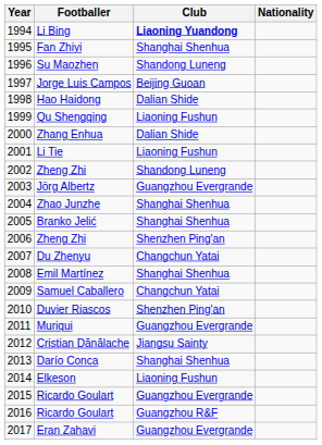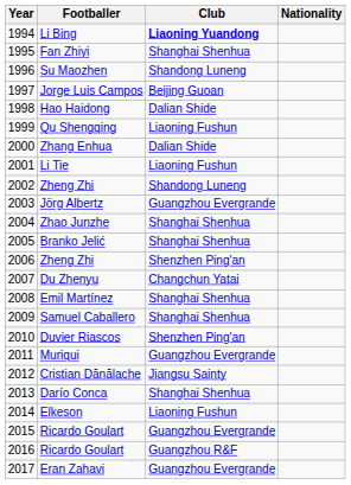 <table class="wikitable">
 <tr>
 <th>Year</th>
 <th>Footballer</th>
 <th>Club</th>
 <th>Nationality</th>
 </tr>
 <tr>
 <td>1994</td>
 <td><a href='#'>Li Bing</a></td>
 <td><strong><a href='#'>Liaoning Yuandong</a></strong></td>
 <td></td>
 </tr>
 <tr>
 <td>1995</td>
 <td><a href='#'>Fan Zhiyi</a></td>
 <td><a href='#'>Shanghai Shenhua</a></td>
 <td></td>
 </tr>
 <tr>
 <td>1996</td>
 <td><a href='#'>Su Maozhen</a></td>
 <td><a href='#'>Shandong Luneng</a></td>
 <td></td>
 </tr>
 <tr>
 <td>1997</td>
 <td><a href='#'>Jorge Luis Campos</a></td>
 <td><a href='#'>Beijing Guoan</a></td>
 <td></td>
 </tr>
 <tr>
 <td>1998</td>
 <td><a href='#'>Hao Haidong</a></td>
 <td><a href='#'>Dalian Shide</a></td>
 <td></td>
 </tr>
 <tr>
 <td>1999</td>
 <td><a href='#'>Qu Shengqing</a></td>
 <td><a href='#'>Liaoning Fushun</a></td>
 <td></td>
 </tr>
 <tr>
 <td>2000</td>
 <td><a href='#'>Zhang Enhua</a></td>
 <td><a href='#'>Dalian Shide</a></td>
 <td></td>
 </tr>
 <tr>
 <td>2001</td>
 <td><a href='#'>Li Tie</a></td>
 <td><a href='#'>Liaoning Fushun</a></td>
 <td></td>
 </tr>
 <tr>
 <td>2002</td>
 <td><a href='#'>Zheng Zhi</a></td>
 <td><a href='#'>Shandong Luneng</a></td>
 <td></td>
 </tr>
 <tr>
 <td>2003</td>
 <td><a href='#'>Jörg Albertz</a></td>
 <td><a href='#'>Guangzhou Evergrande</a></td>
 <td></td>
 </tr>
 <tr>
 <td>2004</td>
 <td><a href='#'>Zhao Junzhe</a></td>
 <td><a href='#'>Shanghai Shenhua</a></td>
 <td></td>
 </tr>
 <tr>
 <td>2005</td>
 <td><a href='#'>Branko Jelić</a></td>
 <td><a href='#'>Shanghai Shenhua</a></td>
 <td></td>
 </tr>
 <tr>
 <td>2006</td>
 <td><a href='#'>Zheng Zhi</a></td>
 <td><a href='#'>Shenzhen Ping'an</a></td>
 <td></td>
 </tr>
 <tr>
 <td>2007</td>
 <td><a href='#'>Du Zhenyu</a></td>
 <td><a href='#'>Changchun Yatai</a></td>
 <td></td>
 </tr>
 <tr>
 <td>2008</td>
 <td><a href='#'>Emil Martínez</a></td>
 <td><a href='#'>Shanghai Shenhua</a></td>
 <td></td>
 </tr>
 <tr>
 <td>2009</td>
 <td><a href='#'>Samuel Caballero</a></td>
-<td><a href='#'>Changchun Yatai</a></td>
+<td><a href='#'>Shanghai Shenhua</a></td>
 <td></td>
 </tr>
 <tr>
 <td>2010</td>
 <td><a href='#'>Duvier Riascos</a></td>
 <td><a href='#'>Shenzhen Ping'an</a></td>
 <td></td>
 </tr>
 <tr>
 <td>2011</td>
 <td><a href='#'>Muriqui</a></td>
 <td><a href='#'>Guangzhou Evergrande</a></td>
 <td></td>
 </tr>
 <tr>
 <td>2012</td>
 <td><a href='#'>Cristian Dănălache</a></td>
 <td><a href='#'>Jiangsu Sainty</a></td>
 <td></td>
 </tr>
 <tr>
 <td>2013</td>
 <td><a href='#'>Darío Conca</a></td>
 <td><a href='#'>Shanghai Shenhua</a></td>
 <td></td>
 </tr>
 <tr>
 <td>2014</td>
 <td><a href='#'>Elkeson</a></td>
 <td><a href='#'>Liaoning Fushun</a></td>
 <td></td>
 </tr>
 <tr>
 <td>2015</td>
 <td><a href='#'>Ricardo Goulart</a></td>
 <td><a href='#'>Guangzhou Evergrande</a></td>
 <td></td>
 </tr>
 <tr>
 <td>2016</td>
 <td><a href='#'>Ricardo Goulart</a></td>
 <td><a href='#'>Guangzhou R&F</a></td>
 <td></td>
 </tr>
 <tr>
 <td>2017</td>
 <td><a href='#'>Eran Zahavi</a></td>
 <td><a href='#'>Guangzhou Evergrande</a></td>
 <td></td>
 </tr>
 </table>
